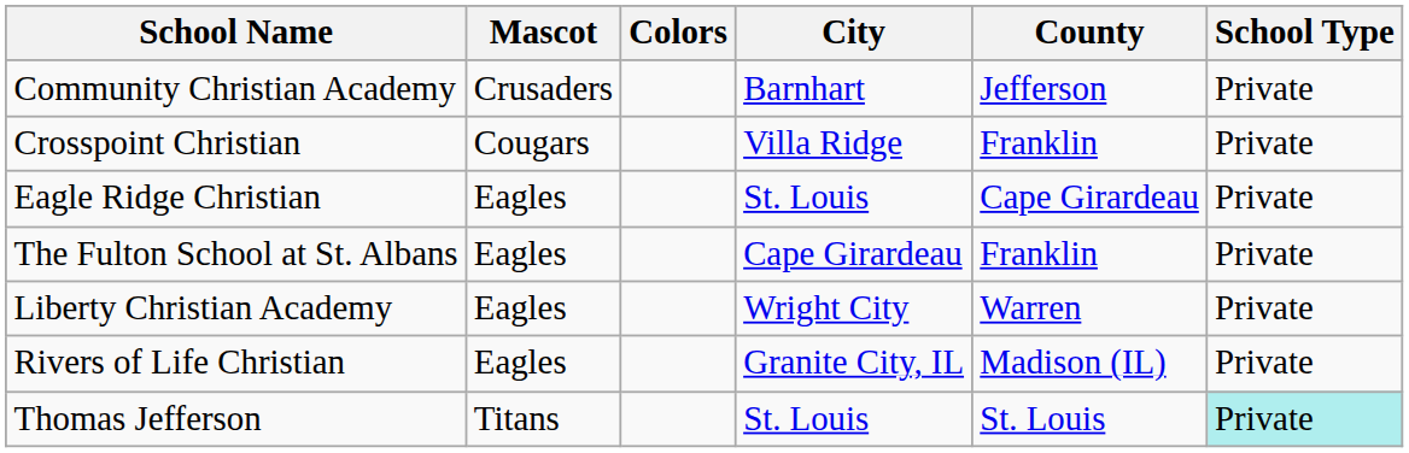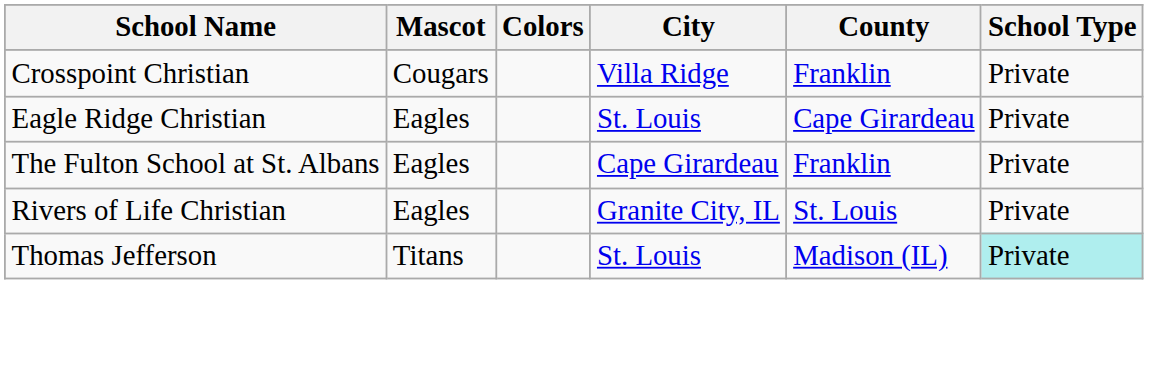 <table class="wikitable">
 <tr>
 <th>School Name</th>
 <th>Mascot</th>
 <th>Colors</th>
 <th>City</th>
 <th>County</th>
 <th>School Type</th>
-</tr>
-<tr>
-<td>Community Christian Academy</td>
-<td>Crusaders</td>
-<td></td>
-<td><a href='#'>Barnhart</a></td>
-<td><a href='#'>Jefferson</a></td>
-<td>Private</td>
 </tr>
 <tr>
 <td>Crosspoint Christian</td>
 <td>Cougars</td>
 <td></td>
 <td><a href='#'>Villa Ridge</a></td>
 <td><a href='#'>Franklin</a></td>
 <td>Private</td>
 </tr>
 <tr>
 <td>Eagle Ridge Christian</td>
 <td>Eagles</td>
 <td></td>
 <td><a href='#'>St. Louis</a></td>
 <td><a href='#'>Cape Girardeau</a></td>
 <td>Private</td>
 </tr>
 <tr>
 <td>The Fulton School at St. Albans</td>
 <td>Eagles</td>
 <td></td>
 <td><a href='#'>Cape Girardeau</a></td>
 <td><a href='#'>Franklin</a></td>
 <td>Private</td>
 </tr>
 <tr>
-<td>Liberty Christian Academy</td>
-<td>Eagles</td>
-<td></td>
-<td><a href='#'>Wright City</a></td>
-<td><a href='#'>Warren</a></td>
-<td>Private</td>
-</tr>
-<tr>
 <td>Rivers of Life Christian</td>
 <td>Eagles</td>
 <td></td>
 <td><a href='#'>Granite City, IL</a></td>
-<td><a href='#'>Madison (IL)</a></td>
+<td><a href='#'>St. Louis</a></td>
 <td>Private</td>
 </tr>
 <tr>
 <td>Thomas Jefferson</td>
 <td>Titans</td>
 <td></td>
 <td><a href='#'>St. Louis</a></td>
-<td><a href='#'>St. Louis</a></td>
+<td><a href='#'>Madison (IL)</a></td>
 <td style="background: paleturquoise;">Private</td>
 </tr>
 </table>
